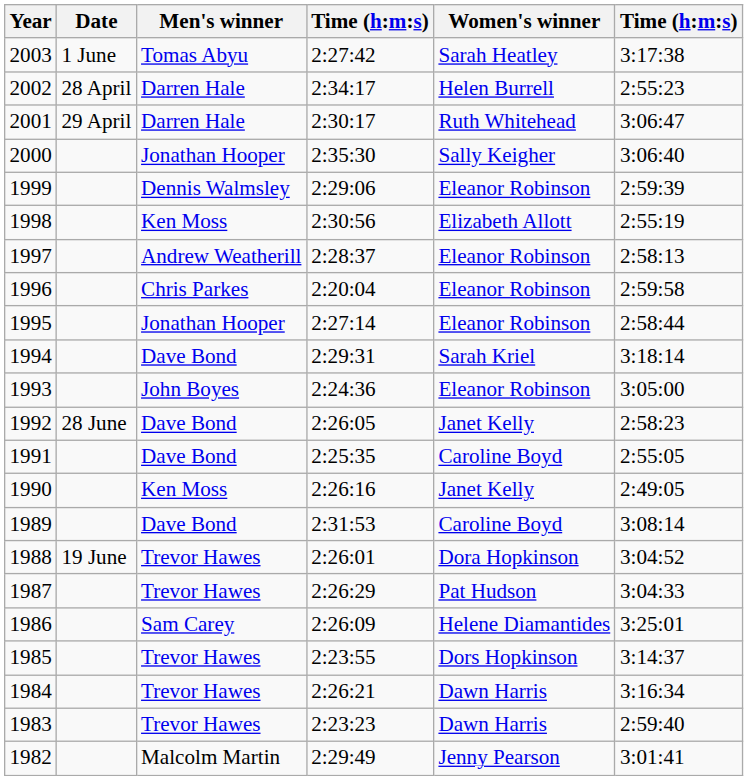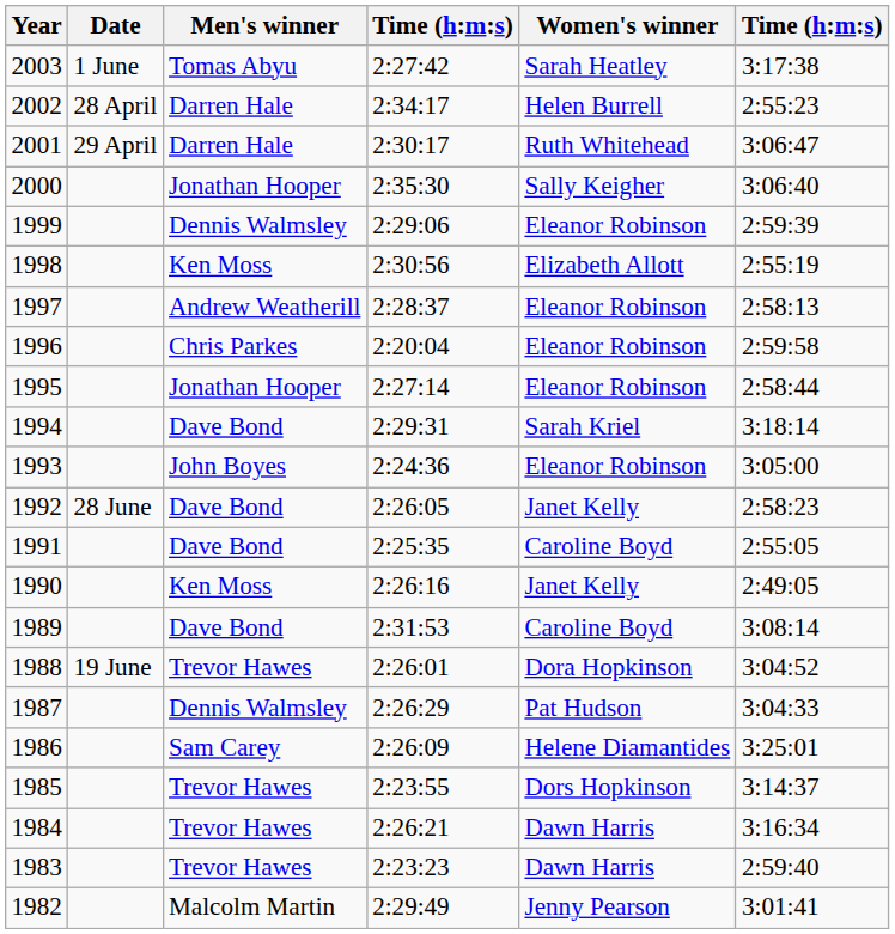 <table class="wikitable sortable">
 <tr>
 <th>Year</th>
 <th class="unsortable">Date</th>
 <th>Men's winner</th>
 <th>Time (<a href='#'>h</a>:<a href='#'>m</a>:<a href='#'>s</a>)</th>
 <th>Women's winner</th>
 <th>Time  (<a href='#'>h</a>:<a href='#'>m</a>:<a href='#'>s</a>)</th>
 </tr>
 <tr>
 <td>2003</td>
 <td>1 June</td>
 <td><a href='#'>Tomas Abyu</a></td>
 <td>2:27:42</td>
 <td><a href='#'>Sarah Heatley</a></td>
 <td>3:17:38</td>
 </tr>
 <tr>
 <td>2002</td>
 <td>28 April</td>
 <td><a href='#'>Darren Hale</a></td>
 <td>2:34:17</td>
 <td><a href='#'>Helen Burrell</a></td>
 <td>2:55:23</td>
 </tr>
 <tr>
 <td>2001</td>
 <td>29 April</td>
 <td><a href='#'>Darren Hale</a></td>
 <td>2:30:17</td>
 <td><a href='#'>Ruth Whitehead</a></td>
 <td>3:06:47</td>
 </tr>
 <tr>
 <td>2000</td>
 <td></td>
 <td><a href='#'>Jonathan Hooper</a></td>
 <td>2:35:30</td>
 <td><a href='#'>Sally Keigher</a></td>
 <td>3:06:40</td>
 </tr>
 <tr>
 <td>1999</td>
 <td></td>
 <td><a href='#'>Dennis Walmsley</a></td>
 <td>2:29:06</td>
 <td><a href='#'>Eleanor Robinson</a></td>
 <td>2:59:39</td>
 </tr>
 <tr>
 <td>1998</td>
 <td></td>
 <td><a href='#'>Ken Moss</a></td>
 <td>2:30:56</td>
 <td><a href='#'>Elizabeth Allott</a></td>
 <td>2:55:19</td>
 </tr>
 <tr>
 <td>1997</td>
 <td></td>
 <td><a href='#'>Andrew Weatherill</a></td>
 <td>2:28:37</td>
 <td><a href='#'>Eleanor Robinson</a></td>
 <td>2:58:13</td>
 </tr>
 <tr>
 <td>1996</td>
 <td></td>
 <td><a href='#'>Chris Parkes</a></td>
 <td>2:20:04</td>
 <td><a href='#'>Eleanor Robinson</a></td>
 <td>2:59:58</td>
 </tr>
 <tr>
 <td>1995</td>
 <td></td>
 <td><a href='#'>Jonathan Hooper</a></td>
 <td>2:27:14</td>
 <td><a href='#'>Eleanor Robinson</a></td>
 <td>2:58:44</td>
 </tr>
 <tr>
 <td>1994</td>
 <td></td>
 <td><a href='#'>Dave Bond</a></td>
 <td>2:29:31</td>
 <td><a href='#'>Sarah Kriel</a></td>
 <td>3:18:14</td>
 </tr>
 <tr>
 <td>1993</td>
 <td></td>
 <td><a href='#'>John Boyes</a></td>
 <td>2:24:36</td>
 <td><a href='#'>Eleanor Robinson</a></td>
 <td>3:05:00</td>
 </tr>
 <tr>
 <td>1992</td>
 <td>28 June</td>
 <td><a href='#'>Dave Bond</a></td>
 <td>2:26:05</td>
 <td><a href='#'>Janet Kelly</a></td>
 <td>2:58:23</td>
 </tr>
 <tr>
 <td>1991</td>
 <td></td>
 <td><a href='#'>Dave Bond</a></td>
 <td>2:25:35</td>
 <td><a href='#'>Caroline Boyd</a></td>
 <td>2:55:05</td>
 </tr>
 <tr>
 <td>1990</td>
 <td></td>
 <td><a href='#'>Ken Moss</a></td>
 <td>2:26:16</td>
 <td><a href='#'>Janet Kelly</a></td>
 <td>2:49:05</td>
 </tr>
 <tr>
 <td>1989</td>
 <td></td>
 <td><a href='#'>Dave Bond</a></td>
 <td>2:31:53</td>
 <td><a href='#'>Caroline Boyd</a></td>
 <td>3:08:14</td>
 </tr>
 <tr>
 <td>1988</td>
 <td>19 June</td>
 <td><a href='#'>Trevor Hawes</a></td>
 <td>2:26:01</td>
 <td><a href='#'>Dora Hopkinson</a></td>
 <td>3:04:52</td>
 </tr>
 <tr>
 <td>1987</td>
 <td></td>
-<td><a href='#'>Trevor Hawes</a></td>
+<td><a href='#'>Dennis Walmsley</a></td>
 <td>2:26:29</td>
 <td><a href='#'>Pat Hudson</a></td>
 <td>3:04:33</td>
 </tr>
 <tr>
 <td>1986</td>
 <td></td>
 <td><a href='#'>Sam Carey</a></td>
 <td>2:26:09</td>
 <td><a href='#'>Helene Diamantides</a></td>
 <td>3:25:01</td>
 </tr>
 <tr>
 <td>1985</td>
 <td></td>
 <td><a href='#'>Trevor Hawes</a></td>
 <td>2:23:55</td>
 <td><a href='#'>Dors Hopkinson</a></td>
 <td>3:14:37</td>
 </tr>
 <tr>
 <td>1984</td>
 <td></td>
 <td><a href='#'>Trevor Hawes</a></td>
 <td>2:26:21</td>
 <td><a href='#'>Dawn Harris</a></td>
 <td>3:16:34</td>
 </tr>
 <tr>
 <td>1983</td>
 <td></td>
 <td><a href='#'>Trevor Hawes</a></td>
 <td>2:23:23</td>
 <td><a href='#'>Dawn Harris</a></td>
 <td>2:59:40</td>
 </tr>
 <tr>
 <td>1982</td>
 <td></td>
 <td>Malcolm Martin</td>
 <td>2:29:49</td>
 <td><a href='#'>Jenny Pearson</a></td>
 <td>3:01:41</td>
 </tr>
 </table>
